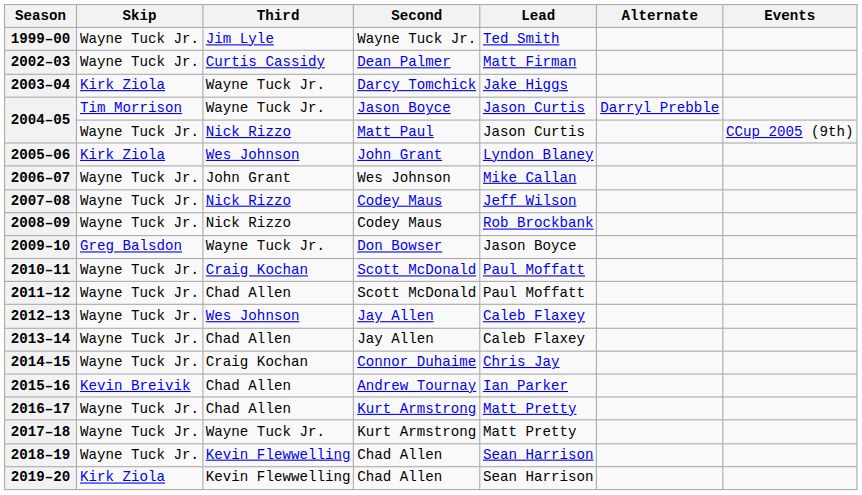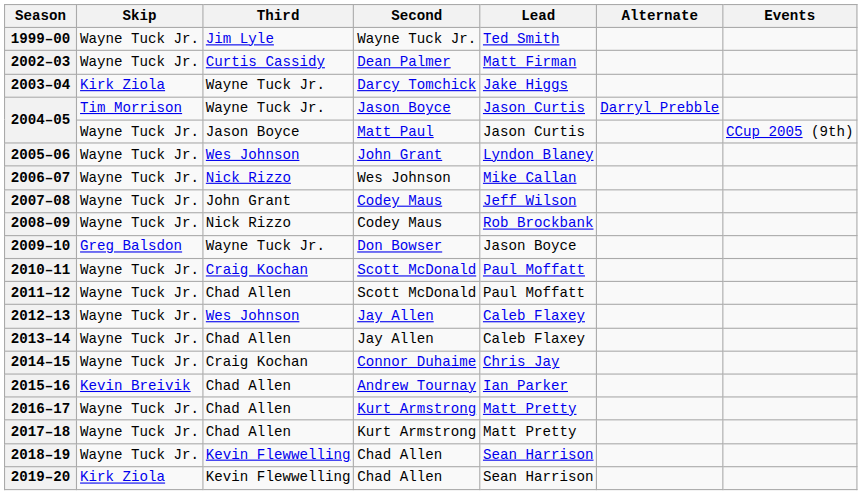 <table class="wikitable">
 <tr>
 <th scope="col" width="60">Season</th>
 <th scope="col">Skip</th>
 <th scope="col">Third</th>
 <th scope="col">Second</th>
 <th scope="col">Lead</th>
 <th scope="col">Alternate</th>
 <th scope="col">Events</th>
 </tr>
 <tr>
 <th scope="row">1999–00</th>
 <td>Wayne Tuck Jr.</td>
 <td><a href='#'>Jim Lyle</a></td>
 <td>Wayne Tuck Jr.</td>
 <td><a href='#'>Ted Smith</a></td>
 <td></td>
 <td></td>
 </tr>
 <tr>
 <th scope="row">2002–03</th>
 <td>Wayne Tuck Jr.</td>
 <td><a href='#'>Curtis Cassidy</a></td>
 <td><a href='#'>Dean Palmer</a></td>
 <td><a href='#'>Matt Firman</a></td>
 <td></td>
 <td></td>
 </tr>
 <tr>
 <th scope="row">2003–04</th>
 <td><a href='#'>Kirk Ziola</a></td>
 <td>Wayne Tuck Jr.</td>
 <td><a href='#'>Darcy Tomchick</a></td>
 <td><a href='#'>Jake Higgs</a></td>
 <td></td>
 <td></td>
 </tr>
 <tr>
 <th scope="row" rowspan="2">2004–05</th>
 <td><a href='#'>Tim Morrison</a></td>
 <td>Wayne Tuck Jr.</td>
 <td><a href='#'>Jason Boyce</a></td>
 <td><a href='#'>Jason Curtis</a></td>
 <td><a href='#'>Darryl Prebble</a></td>
 <td></td>
 </tr>
 <tr>
 <td>Wayne Tuck Jr.</td>
-<td><a href='#'>Nick Rizzo</a></td>
+<td>Jason Boyce</td>
 <td><a href='#'>Matt Paul</a></td>
 <td>Jason Curtis</td>
 <td></td>
 <td><a href='#'>CCup 2005</a> (9th)</td>
 </tr>
 <tr>
 <th scope="row">2005–06</th>
-<td><a href='#'>Kirk Ziola</a></td>
+<td>Wayne Tuck Jr.</td>
 <td><a href='#'>Wes Johnson</a></td>
 <td><a href='#'>John Grant</a></td>
 <td><a href='#'>Lyndon Blaney</a></td>
 <td></td>
 <td></td>
 </tr>
 <tr>
 <th scope="row">2006–07</th>
 <td>Wayne Tuck Jr.</td>
-<td>John Grant</td>
+<td><a href='#'>Nick Rizzo</a></td>
 <td>Wes Johnson</td>
 <td><a href='#'>Mike Callan</a></td>
 <td></td>
 <td></td>
 </tr>
 <tr>
 <th scope="row">2007–08</th>
 <td>Wayne Tuck Jr.</td>
-<td><a href='#'>Nick Rizzo</a></td>
+<td>John Grant</td>
 <td><a href='#'>Codey Maus</a></td>
 <td><a href='#'>Jeff Wilson</a></td>
 <td></td>
 <td></td>
 </tr>
 <tr>
 <th scope="row">2008–09</th>
 <td>Wayne Tuck Jr.</td>
 <td>Nick Rizzo</td>
 <td>Codey Maus</td>
 <td><a href='#'>Rob Brockbank</a></td>
 <td></td>
 <td></td>
 </tr>
 <tr>
 <th scope="row">2009–10</th>
 <td><a href='#'>Greg Balsdon</a></td>
 <td>Wayne Tuck Jr.</td>
 <td><a href='#'>Don Bowser</a></td>
 <td>Jason Boyce</td>
 <td></td>
 <td></td>
 </tr>
 <tr>
 <th scope="row">2010–11</th>
 <td>Wayne Tuck Jr.</td>
 <td><a href='#'>Craig Kochan</a></td>
 <td><a href='#'>Scott McDonald</a></td>
 <td><a href='#'>Paul Moffatt</a></td>
 <td></td>
 <td></td>
 </tr>
 <tr>
 <th scope="row">2011–12</th>
 <td>Wayne Tuck Jr.</td>
 <td>Chad Allen</td>
 <td>Scott McDonald</td>
 <td>Paul Moffatt</td>
 <td></td>
 <td></td>
 </tr>
 <tr>
 <th scope="row">2012–13</th>
 <td>Wayne Tuck Jr.</td>
 <td><a href='#'>Wes Johnson</a></td>
 <td><a href='#'>Jay Allen</a></td>
 <td><a href='#'>Caleb Flaxey</a></td>
 <td></td>
 <td></td>
 </tr>
 <tr>
 <th scope="row">2013–14</th>
 <td>Wayne Tuck Jr.</td>
 <td>Chad Allen</td>
 <td>Jay Allen</td>
 <td>Caleb Flaxey</td>
 <td></td>
 <td></td>
 </tr>
 <tr>
 <th scope="row">2014–15</th>
 <td>Wayne Tuck Jr.</td>
 <td>Craig Kochan</td>
 <td><a href='#'>Connor Duhaime</a></td>
 <td><a href='#'>Chris Jay</a></td>
 <td></td>
 <td></td>
 </tr>
 <tr>
 <th scope="row">2015–16</th>
 <td><a href='#'>Kevin Breivik</a></td>
 <td>Chad Allen</td>
 <td><a href='#'>Andrew Tournay</a></td>
 <td><a href='#'>Ian Parker</a></td>
 <td></td>
 <td></td>
 </tr>
 <tr>
 <th scope="row">2016–17</th>
 <td>Wayne Tuck Jr.</td>
 <td>Chad Allen</td>
 <td><a href='#'>Kurt Armstrong</a></td>
 <td><a href='#'>Matt Pretty</a></td>
 <td></td>
 <td></td>
 </tr>
 <tr>
 <th scope="row">2017–18</th>
 <td>Wayne Tuck Jr.</td>
-<td>Wayne Tuck Jr.</td>
+<td>Chad Allen</td>
 <td>Kurt Armstrong</td>
 <td>Matt Pretty</td>
 <td></td>
 <td></td>
 </tr>
 <tr>
 <th scope="row">2018–19</th>
 <td>Wayne Tuck Jr.</td>
 <td><a href='#'>Kevin Flewwelling</a></td>
 <td>Chad Allen</td>
 <td><a href='#'>Sean Harrison</a></td>
 <td></td>
 <td></td>
 </tr>
 <tr>
 <th scope="row">2019–20</th>
 <td><a href='#'>Kirk Ziola</a></td>
 <td>Kevin Flewwelling</td>
 <td>Chad Allen</td>
 <td>Sean Harrison</td>
 <td></td>
 <td></td>
 </tr>
 </table>
